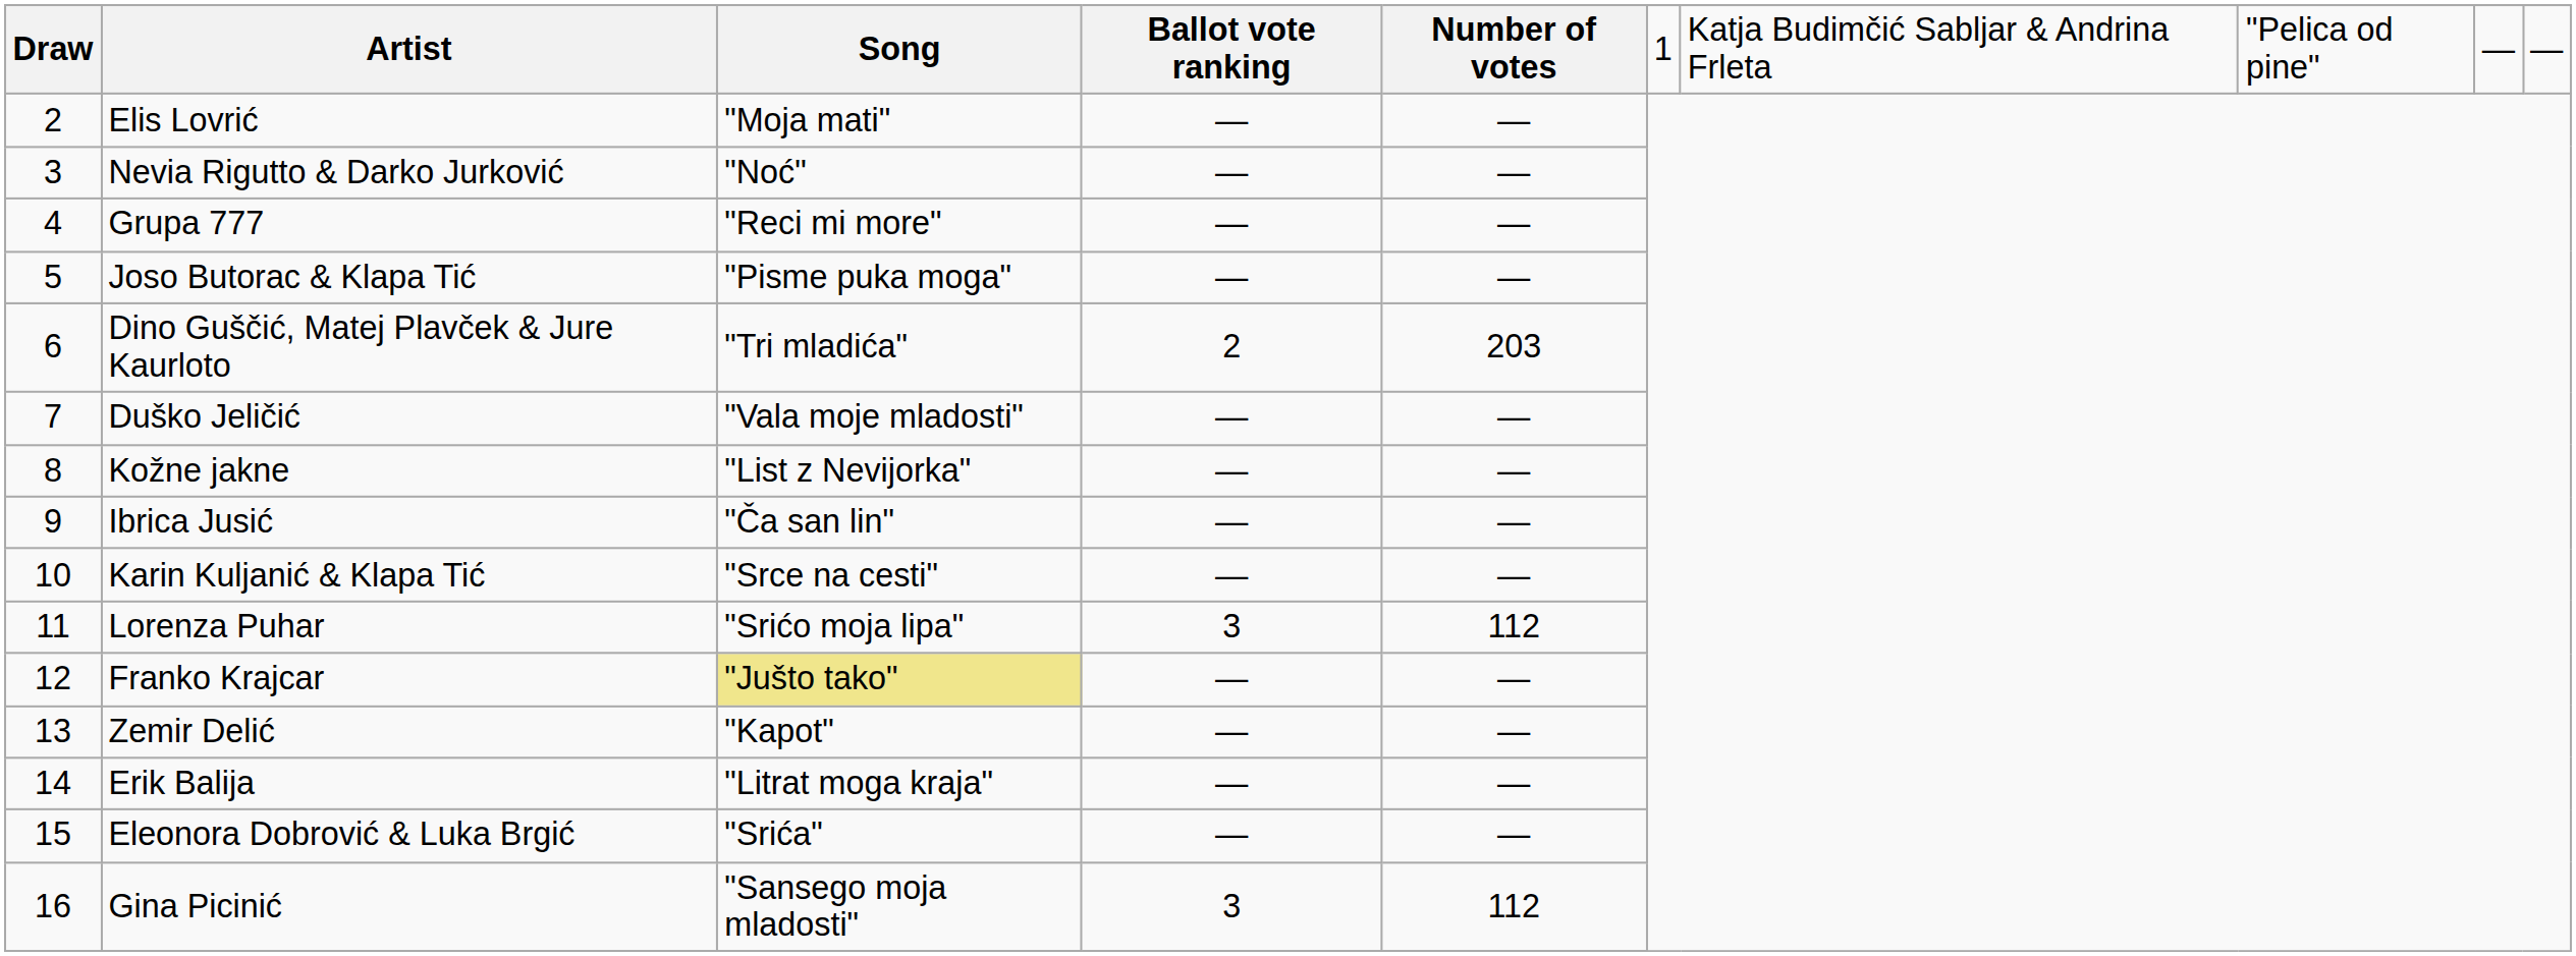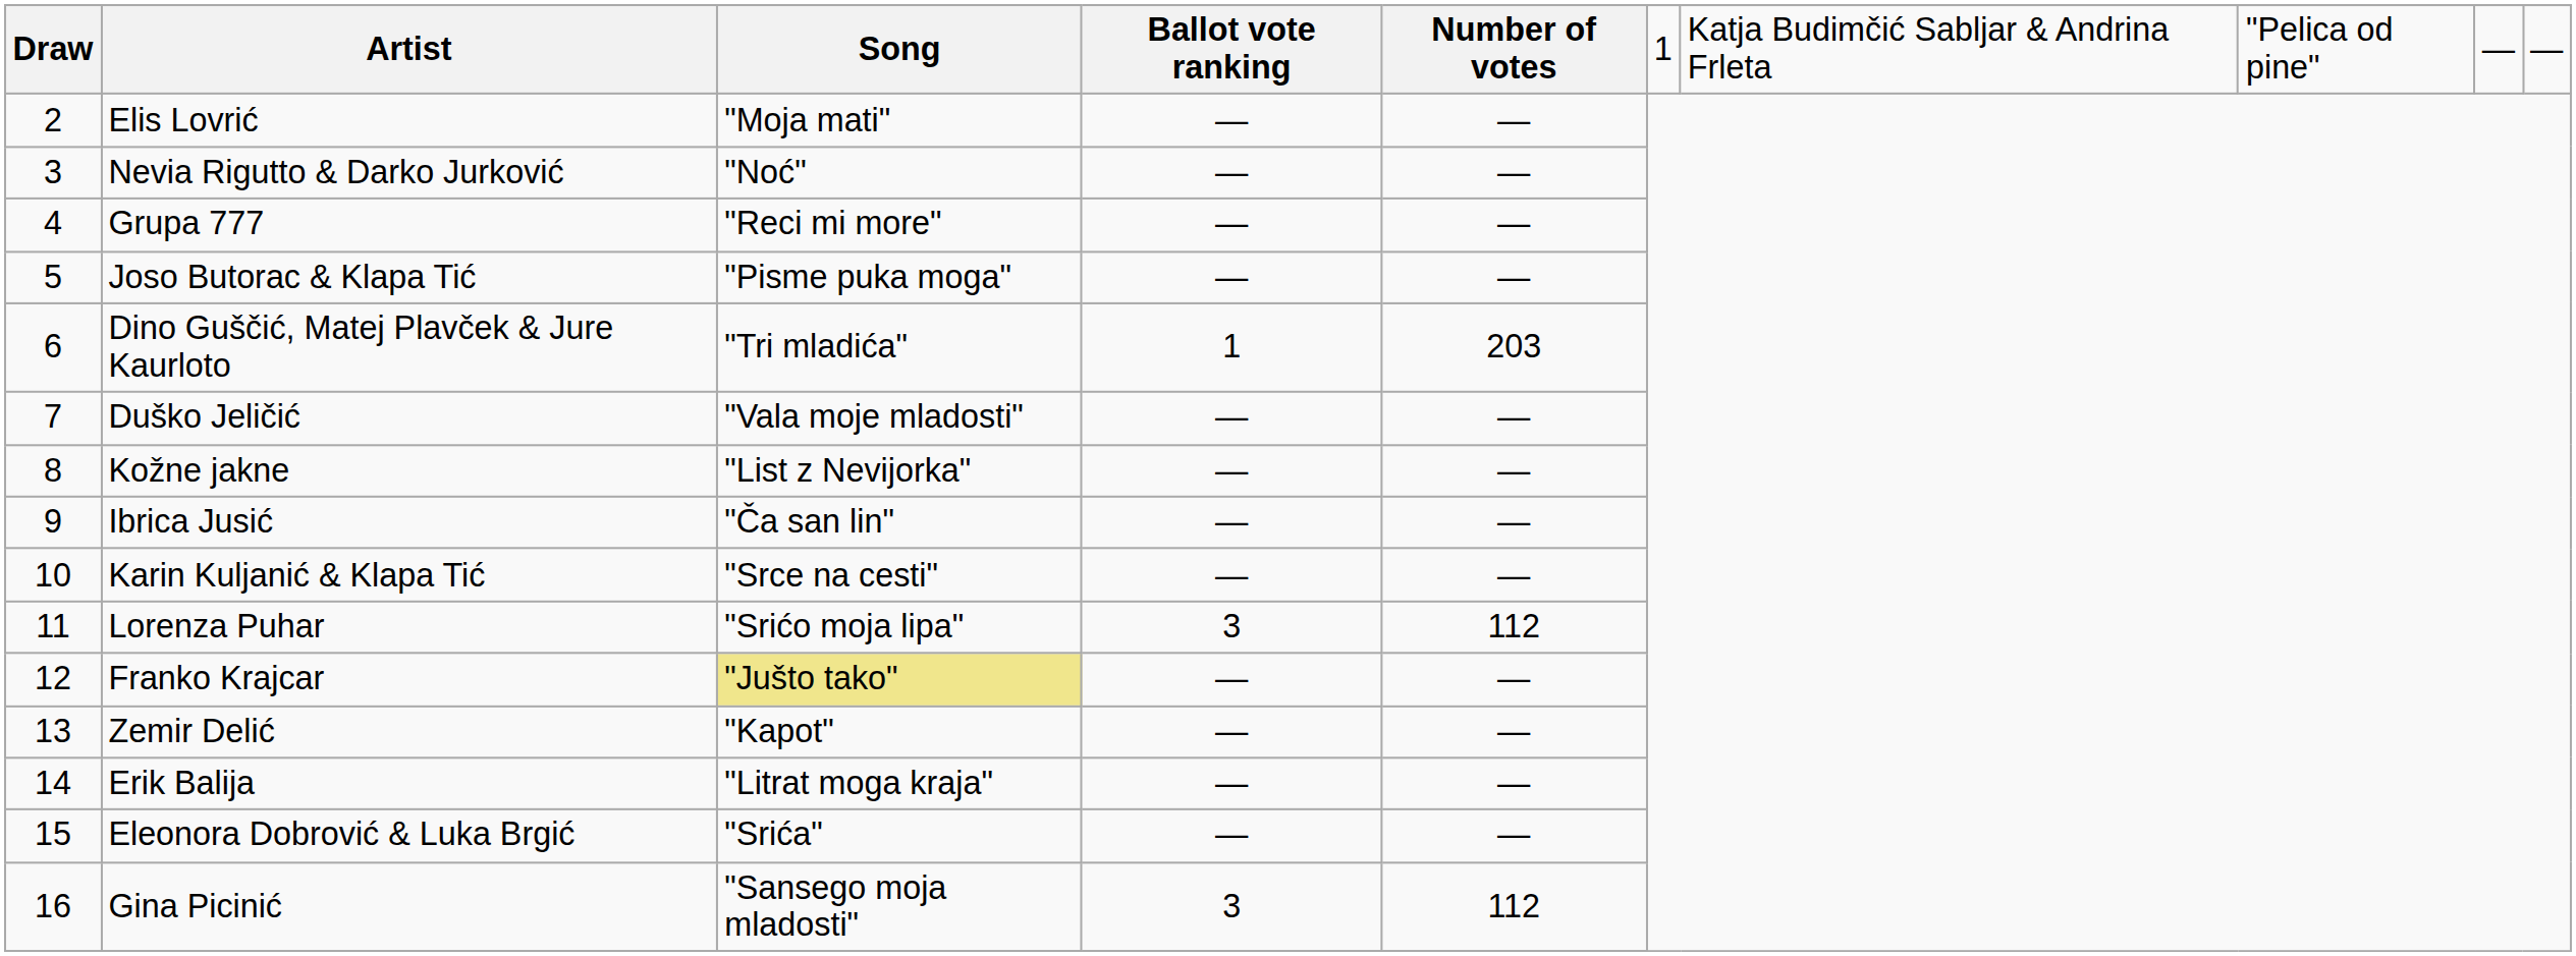 <table class="wikitable sortable">
 <tr>
 <th rowspan="2">Draw</th>
 <th rowspan="2">Artist</th>
 <th rowspan="2">Song</th>
 <th rowspan="2">Ballot vote ranking</th>
 <th rowspan="2">Number of votes</th>
 </tr>
 <tr>
 <td align="center">1</td>
 <td>Katja Budimčić Sabljar & Andrina Frleta</td>
 <td>"Pelica od pine"</td>
 <td align="center">—</td>
 <td align="center">—</td>
 </tr>
 <tr>
 <td align="center">2</td>
 <td>Elis Lovrić</td>
 <td>"Moja mati"</td>
 <td align="center">—</td>
 <td align="center">—</td>
 </tr>
 <tr>
 <td align="center">3</td>
 <td>Nevia Rigutto & Darko Jurković</td>
 <td>"Noć"</td>
 <td align="center">—</td>
 <td align="center">—</td>
 </tr>
 <tr>
 <td align="center">4</td>
 <td>Grupa 777</td>
 <td>"Reci mi more"</td>
 <td align="center">—</td>
 <td align="center">—</td>
 </tr>
 <tr>
 <td align="center">5</td>
 <td>Joso Butorac & Klapa Tić</td>
 <td>"Pisme puka moga"</td>
 <td align="center">—</td>
 <td align="center">—</td>
 </tr>
 <tr>
 <td align="center">6</td>
 <td>Dino Guščić, Matej Plavček & Jure Kaurloto</td>
 <td>"Tri mladića"</td>
-<td align="center">2</td>
+<td align="center">1</td>
 <td align="center">203</td>
 </tr>
 <tr>
 <td align="center">7</td>
 <td>Duško Jeličić</td>
 <td>"Vala moje mladosti"</td>
 <td align="center">—</td>
 <td align="center">—</td>
 </tr>
 <tr>
 <td align="center">8</td>
 <td>Kožne jakne</td>
 <td>"List z Nevijorka"</td>
 <td align="center">—</td>
 <td align="center">—</td>
 </tr>
 <tr>
 <td align="center">9</td>
 <td>Ibrica Jusić</td>
 <td>"Ča san lin"</td>
 <td align="center">—</td>
 <td align="center">—</td>
 </tr>
 <tr>
 <td align="center">10</td>
 <td>Karin Kuljanić & Klapa Tić</td>
 <td>"Srce na cesti"</td>
 <td align="center">—</td>
 <td align="center">—</td>
 </tr>
 <tr>
 <td align="center">11</td>
 <td>Lorenza Puhar</td>
 <td>"Srićo moja lipa"</td>
 <td align="center">3</td>
 <td align="center">112</td>
 </tr>
 <tr>
 <td align="center">12</td>
 <td>Franko Krajcar</td>
 <td style="background: khaki;">"Jušto tako"</td>
 <td align="center">—</td>
 <td align="center">—</td>
 </tr>
 <tr>
 <td align="center">13</td>
 <td>Zemir Delić</td>
 <td>"Kapot"</td>
 <td align="center">—</td>
 <td align="center">—</td>
 </tr>
 <tr>
 <td align="center">14</td>
 <td>Erik Balija</td>
 <td>"Litrat moga kraja"</td>
 <td align="center">—</td>
 <td align="center">—</td>
 </tr>
 <tr>
 <td align="center">15</td>
 <td>Eleonora Dobrović & Luka Brgić</td>
 <td>"Srića"</td>
 <td align="center">—</td>
 <td align="center">—</td>
 </tr>
 <tr>
 <td align="center">16</td>
 <td>Gina Picinić</td>
 <td>"Sansego moja mladosti"</td>
 <td align="center">3</td>
 <td align="center">112</td>
 </tr>
 <tr>
 </tr>
 </table>
